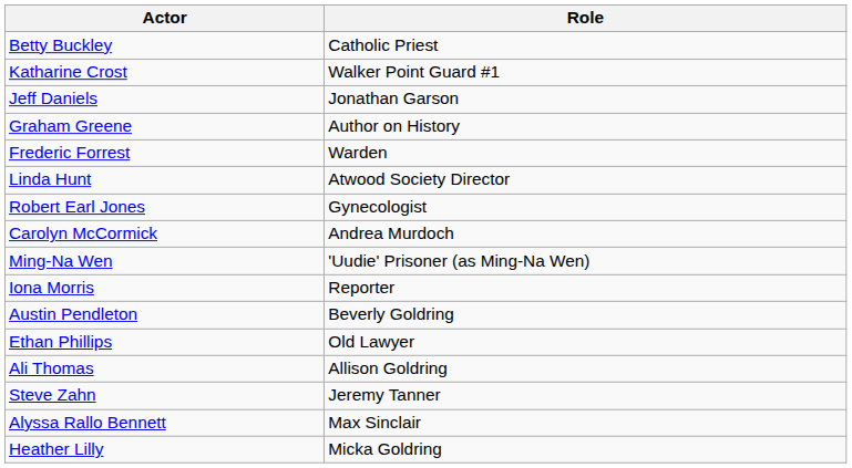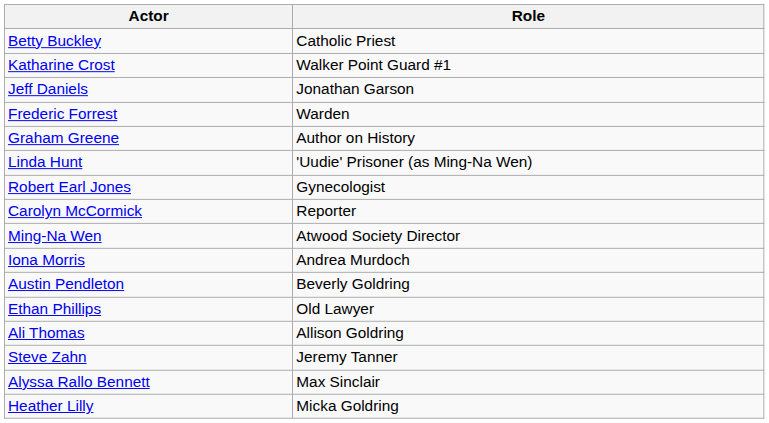 <table class="wikitable" width="50%">
 <tr>
 <th>Actor</th>
 <th>Role</th>
 </tr>
 <tr>
 <td><a href='#'>Betty Buckley</a></td>
 <td>Catholic Priest</td>
 </tr>
 <tr>
 <td><a href='#'>Katharine Crost</a></td>
 <td>Walker Point Guard #1</td>
 </tr>
 <tr>
 <td><a href='#'>Jeff Daniels</a></td>
 <td>Jonathan Garson</td>
 </tr>
 <tr>
+<td><a href='#'>Frederic Forrest</a></td>
+<td>Warden</td>
+</tr>
+<tr>
 <td><a href='#'>Graham Greene</a></td>
 <td>Author on History</td>
 </tr>
 <tr>
-<td><a href='#'>Frederic Forrest</a></td>
-<td>Warden</td>
-</tr>
-<tr>
 <td><a href='#'>Linda Hunt</a></td>
-<td>Atwood Society Director</td>
+<td>'Uudie' Prisoner (as Ming-Na Wen)</td>
 </tr>
 <tr>
 <td><a href='#'>Robert Earl Jones</a></td>
 <td>Gynecologist</td>
 </tr>
 <tr>
 <td><a href='#'>Carolyn McCormick</a></td>
-<td>Andrea Murdoch</td>
+<td>Reporter</td>
 </tr>
 <tr>
 <td><a href='#'>Ming-Na Wen</a></td>
-<td>'Uudie' Prisoner (as Ming-Na Wen)</td>
+<td>Atwood Society Director</td>
 </tr>
 <tr>
 <td><a href='#'>Iona Morris</a></td>
-<td>Reporter</td>
+<td>Andrea Murdoch</td>
 </tr>
 <tr>
 <td><a href='#'>Austin Pendleton</a></td>
 <td>Beverly Goldring</td>
 </tr>
 <tr>
 <td><a href='#'>Ethan Phillips</a></td>
 <td>Old Lawyer</td>
 </tr>
 <tr>
 <td><a href='#'>Ali Thomas</a></td>
 <td>Allison Goldring</td>
 </tr>
 <tr>
 <td><a href='#'>Steve Zahn</a></td>
 <td>Jeremy Tanner</td>
 </tr>
 <tr>
 <td><a href='#'>Alyssa Rallo Bennett</a></td>
 <td>Max Sinclair</td>
 </tr>
 <tr>
 <td><a href='#'>Heather Lilly</a></td>
 <td>Micka Goldring</td>
 </tr>
 </table>
